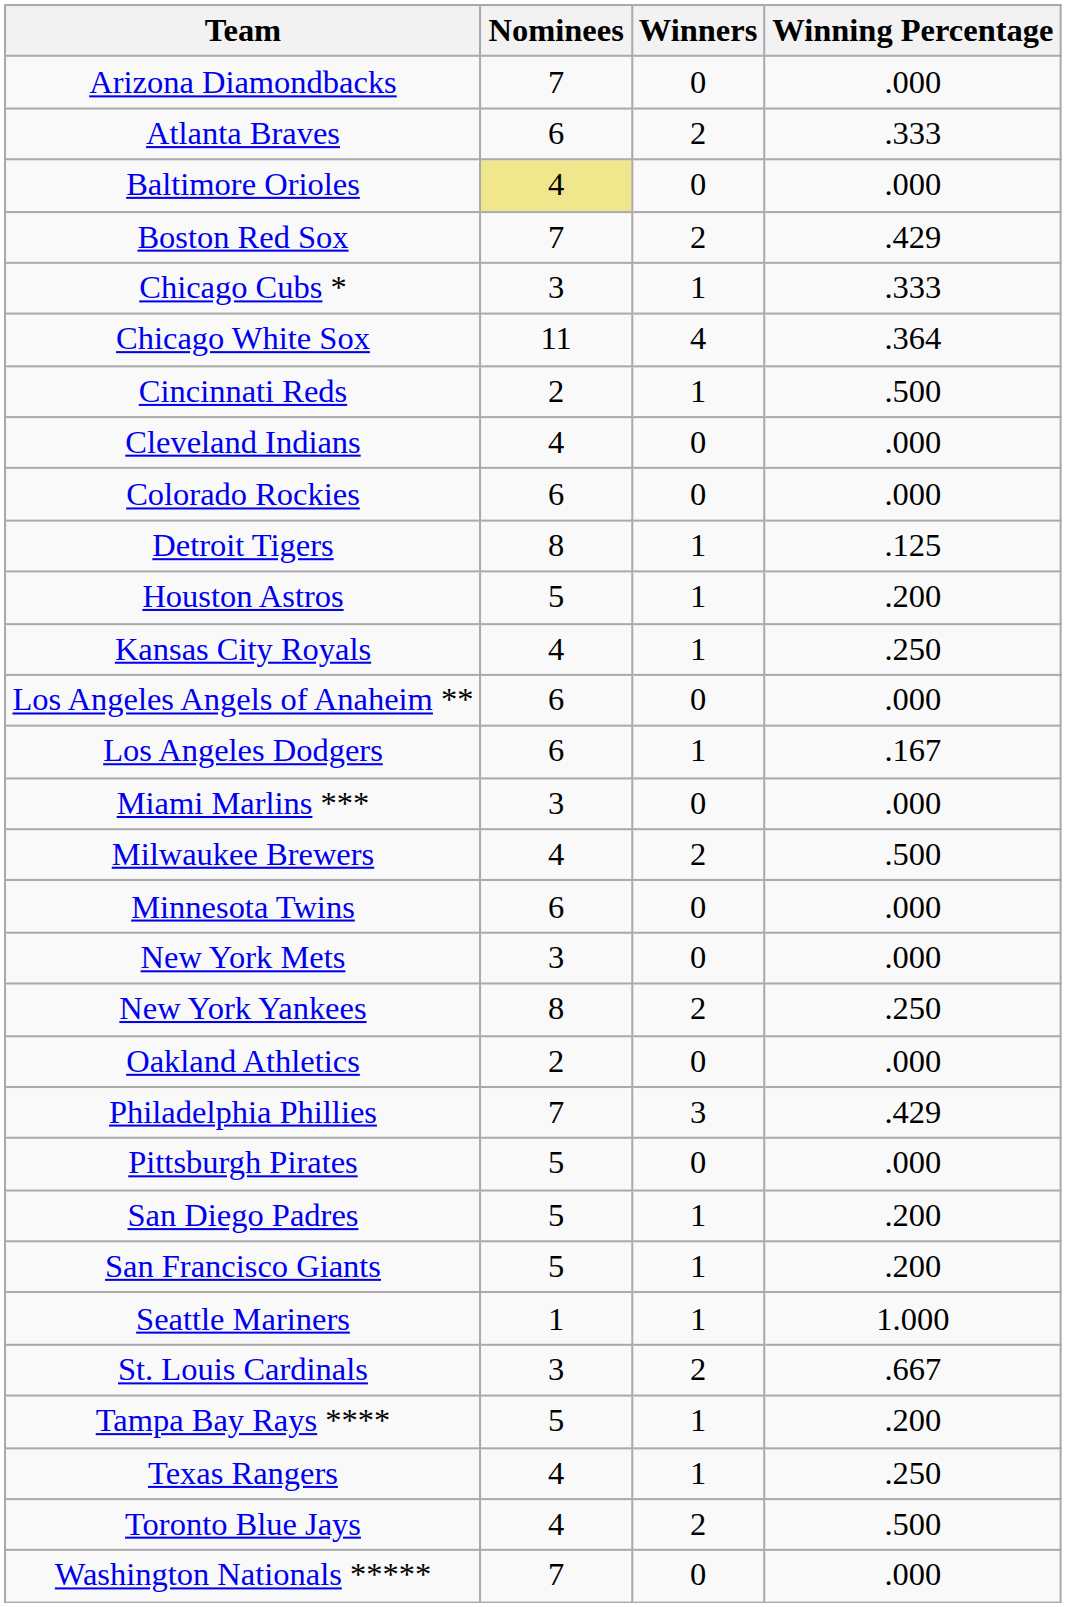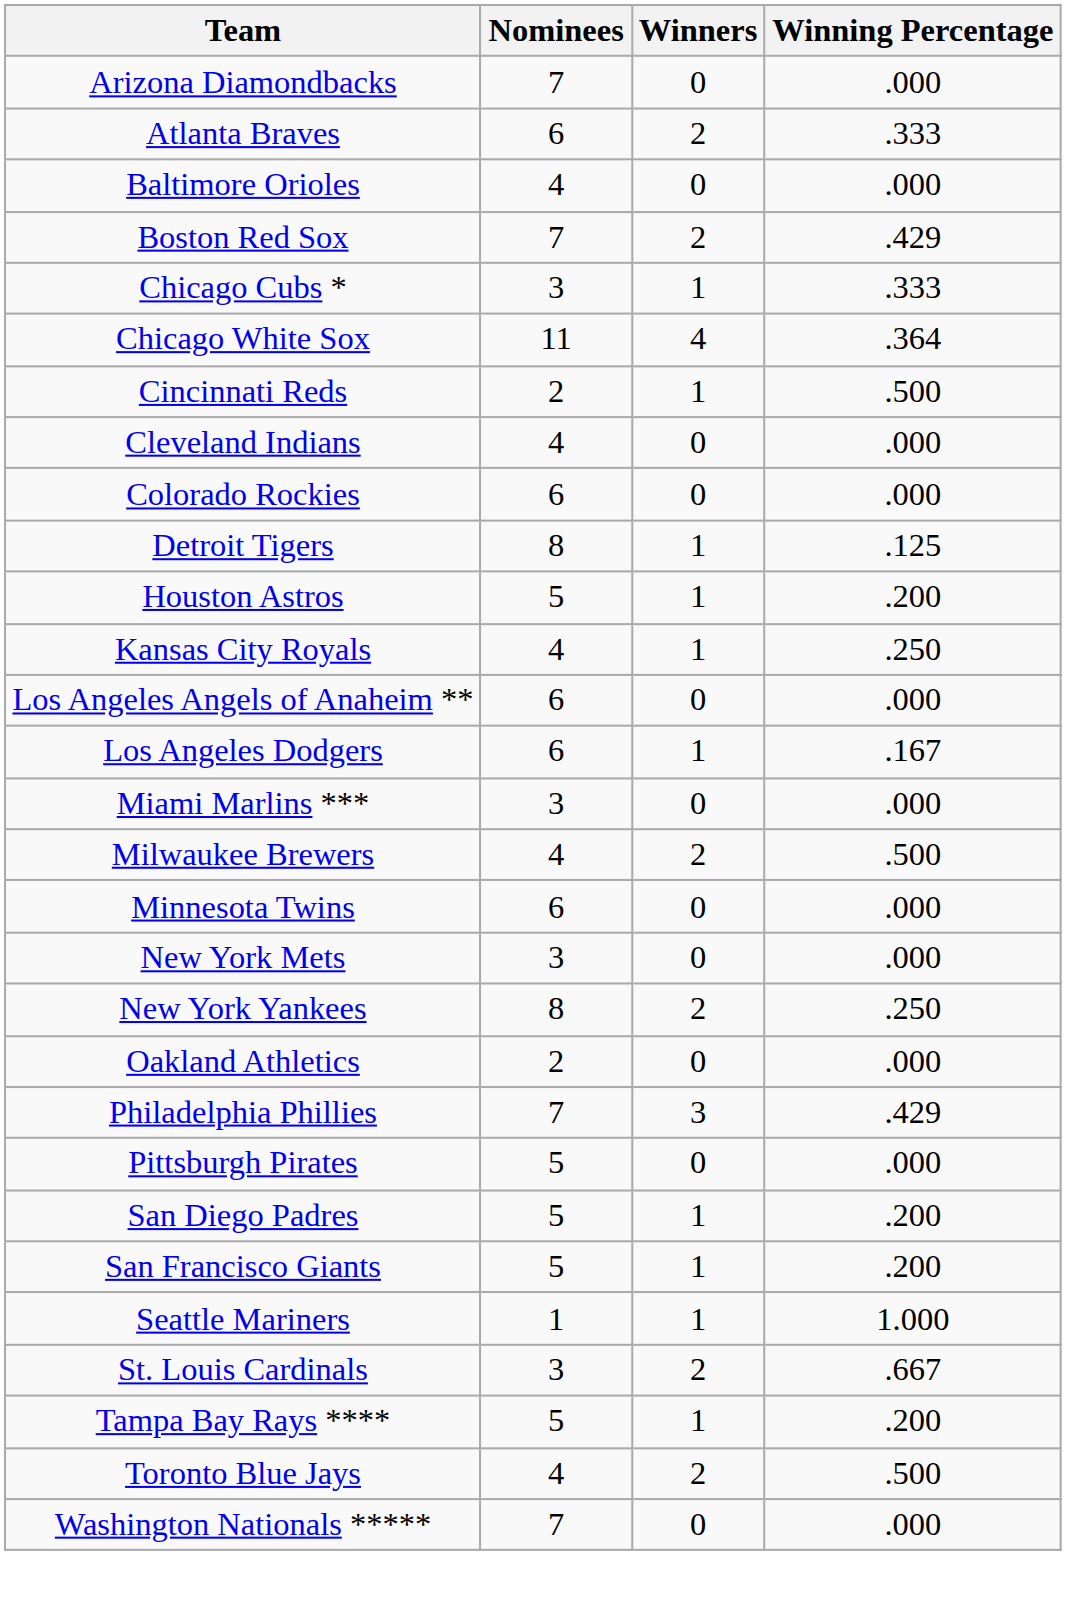 <table class="wikitable sortable" style="text-align:center">
 <tr>
 <th>Team</th>
 <th>Nominees</th>
 <th>Winners</th>
 <th>Winning Percentage</th>
 </tr>
 <tr>
 <td><a href='#'>Arizona Diamondbacks</a></td>
 <td>7</td>
 <td>0</td>
 <td>.000</td>
 </tr>
 <tr>
 <td><a href='#'>Atlanta Braves</a></td>
 <td>6</td>
 <td>2</td>
 <td>.333</td>
 </tr>
 <tr>
 <td><a href='#'>Baltimore Orioles</a></td>
-<td style="background: khaki;">4</td>
+<td>4</td>
 <td>0</td>
 <td>.000</td>
 </tr>
 <tr>
 <td><a href='#'>Boston Red Sox</a></td>
 <td>7</td>
 <td>2</td>
 <td>.429</td>
 </tr>
 <tr>
 <td><a href='#'>Chicago Cubs</a> *</td>
 <td>3</td>
 <td>1</td>
 <td>.333</td>
 </tr>
 <tr>
 <td><a href='#'>Chicago White Sox</a></td>
 <td>11</td>
 <td>4</td>
 <td>.364</td>
 </tr>
 <tr>
 <td><a href='#'>Cincinnati Reds</a></td>
 <td>2</td>
 <td>1</td>
 <td>.500</td>
 </tr>
 <tr>
 <td><a href='#'>Cleveland Indians</a></td>
 <td>4</td>
 <td>0</td>
 <td>.000</td>
 </tr>
 <tr>
 <td><a href='#'>Colorado Rockies</a></td>
 <td>6</td>
 <td>0</td>
 <td>.000</td>
 </tr>
 <tr>
 <td><a href='#'>Detroit Tigers</a></td>
 <td>8</td>
 <td>1</td>
 <td>.125</td>
 </tr>
 <tr>
 <td><a href='#'>Houston Astros</a></td>
 <td>5</td>
 <td>1</td>
 <td>.200</td>
 </tr>
 <tr>
 <td><a href='#'>Kansas City Royals</a></td>
 <td>4</td>
 <td>1</td>
 <td>.250</td>
 </tr>
 <tr>
 <td><a href='#'>Los Angeles Angels of Anaheim</a> **</td>
 <td>6</td>
 <td>0</td>
 <td>.000</td>
 </tr>
 <tr>
 <td><a href='#'>Los Angeles Dodgers</a></td>
 <td>6</td>
 <td>1</td>
 <td>.167</td>
 </tr>
 <tr>
 <td><a href='#'>Miami Marlins</a> ***</td>
 <td>3</td>
 <td>0</td>
 <td>.000</td>
 </tr>
 <tr>
 <td><a href='#'>Milwaukee Brewers</a></td>
 <td>4</td>
 <td>2</td>
 <td>.500</td>
 </tr>
 <tr>
 <td><a href='#'>Minnesota Twins</a></td>
 <td>6</td>
 <td>0</td>
 <td>.000</td>
 </tr>
 <tr>
 <td><a href='#'>New York Mets</a></td>
 <td>3</td>
 <td>0</td>
 <td>.000</td>
 </tr>
 <tr>
 <td><a href='#'>New York Yankees</a></td>
 <td>8</td>
 <td>2</td>
 <td>.250</td>
 </tr>
 <tr>
 <td><a href='#'>Oakland Athletics</a></td>
 <td>2</td>
 <td>0</td>
 <td>.000</td>
 </tr>
 <tr>
 <td><a href='#'>Philadelphia Phillies</a></td>
 <td>7</td>
 <td>3</td>
 <td>.429</td>
 </tr>
 <tr>
 <td><a href='#'>Pittsburgh Pirates</a></td>
 <td>5</td>
 <td>0</td>
 <td>.000</td>
 </tr>
 <tr>
 <td><a href='#'>San Diego Padres</a></td>
 <td>5</td>
 <td>1</td>
 <td>.200</td>
 </tr>
 <tr>
 <td><a href='#'>San Francisco Giants</a></td>
 <td>5</td>
 <td>1</td>
 <td>.200</td>
 </tr>
 <tr>
 <td><a href='#'>Seattle Mariners</a></td>
 <td>1</td>
 <td>1</td>
 <td>1.000</td>
 </tr>
 <tr>
 <td><a href='#'>St. Louis Cardinals</a></td>
 <td>3</td>
 <td>2</td>
 <td>.667</td>
 </tr>
 <tr>
 <td><a href='#'>Tampa Bay Rays</a> ****</td>
 <td>5</td>
 <td>1</td>
 <td>.200</td>
 </tr>
 <tr>
-<td><a href='#'>Texas Rangers</a></td>
-<td>4</td>
-<td>1</td>
-<td>.250</td>
-</tr>
-<tr>
 <td><a href='#'>Toronto Blue Jays</a></td>
 <td>4</td>
 <td>2</td>
 <td>.500</td>
 </tr>
 <tr>
 <td><a href='#'>Washington Nationals</a> *****</td>
 <td>7</td>
 <td>0</td>
 <td>.000</td>
 </tr>
 </table>
